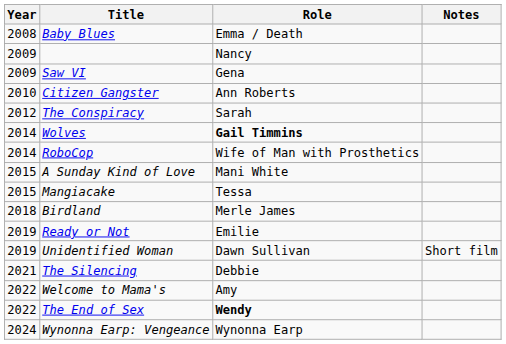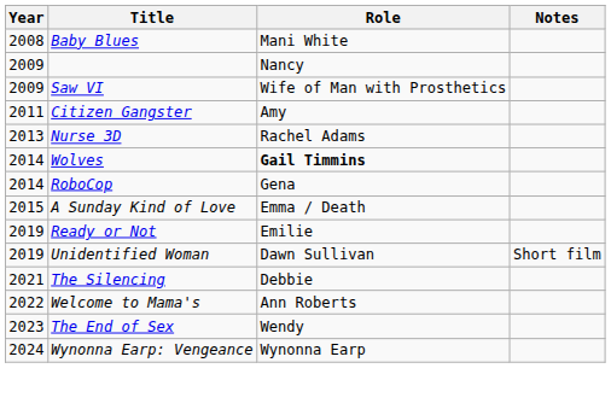 <table class="wikitable sortable">
 <tr>
 <th>Year</th>
 <th>Title</th>
 <th>Role</th>
 <th class="unsortable">Notes</th>
 </tr>
 <tr>
 <td>2008</td>
 <td><em><a href='#'>Baby Blues</a></em></td>
-<td>Emma / Death</td>
+<td>Mani White</td>
 <td></td>
 </tr>
 <tr>
 <td>2009</td>
 <td><em></em></td>
 <td>Nancy</td>
 <td></td>
 </tr>
 <tr>
 <td>2009</td>
 <td><em><a href='#'>Saw VI</a></em></td>
-<td>Gena</td>
+<td>Wife of Man with Prosthetics</td>
 <td></td>
 </tr>
 <tr>
-<td>2010</td>
+<td>2011</td>
 <td><em><a href='#'>Citizen Gangster</a></em></td>
-<td>Ann Roberts</td>
+<td>Amy</td>
 <td></td>
 </tr>
 <tr>
-<td>2012</td>
-<td data-sort-value="Conspiracy, The"><em><a href='#'>The Conspiracy</a></em></td>
-<td>Sarah</td>
+<td>2013</td>
+<td><em><a href='#'>Nurse 3D</a></em></td>
+<td>Rachel Adams</td>
 <td></td>
 </tr>
 <tr>
 <td>2014</td>
 <td><em><a href='#'>Wolves</a></em></td>
 <td><strong>Gail Timmins</strong></td>
 <td></td>
 </tr>
 <tr>
 <td>2014</td>
 <td><em><a href='#'>RoboCop</a></em></td>
-<td>Wife of Man with Prosthetics</td>
+<td>Gena</td>
 <td></td>
 </tr>
 <tr>
 <td>2015</td>
 <td data-sort-value="Sunday Kind of Love, A"><em>A Sunday Kind of Love</em></td>
-<td>Mani White</td>
-<td></td>
-</tr>
-<tr>
-<td>2015</td>
-<td><em>Mangiacake</em></td>
-<td>Tessa</td>
-<td></td>
-</tr>
-<tr>
-<td>2018</td>
-<td><em>Birdland</em></td>
-<td>Merle James</td>
+<td>Emma / Death</td>
 <td></td>
 </tr>
 <tr>
 <td>2019</td>
 <td><em><a href='#'>Ready or Not</a></em></td>
 <td>Emilie</td>
 <td></td>
 </tr>
 <tr>
 <td>2019</td>
 <td><em>Unidentified Woman</em></td>
 <td>Dawn Sullivan</td>
 <td>Short film</td>
 </tr>
 <tr>
 <td>2021</td>
 <td data-sort-value="Silencing, The"><em><a href='#'>The Silencing</a></em></td>
 <td>Debbie</td>
 <td></td>
 </tr>
 <tr>
 <td>2022</td>
 <td><em>Welcome to Mama's</em></td>
-<td>Amy</td>
+<td>Ann Roberts</td>
 <td></td>
 </tr>
 <tr>
-<td>2022</td>
+<td>2023</td>
 <td data-sort-value="End of Sex, The"><em><a href='#'>The End of Sex</a></em></td>
-<td><strong>Wendy</strong></td>
+<td>Wendy</td>
 <td></td>
 </tr>
 <tr>
 <td>2024</td>
 <td><em>Wynonna Earp: Vengeance</em></td>
 <td>Wynonna Earp</td>
 <td></td>
 </tr>
 </table>
